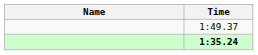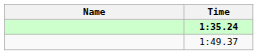 <table class="wikitable" style="text-align:center;">
 <tr>
 <th style="width:19em">Name</th>
 <th style="width:7em">Time</th>
 </tr>
+<tr bgcolor=ccffcc>
+<td align=left><strong></strong></td>
+<td><strong>1:35.24</strong></td>
+</tr>
 <tr>
 <td align=left></td>
 <td>1:49.37</td>
 </tr>
-<tr bgcolor=ccffcc>
-<td align=left><strong></strong></td>
-<td><strong>1:35.24</strong></td>
-</tr>
 </table>
